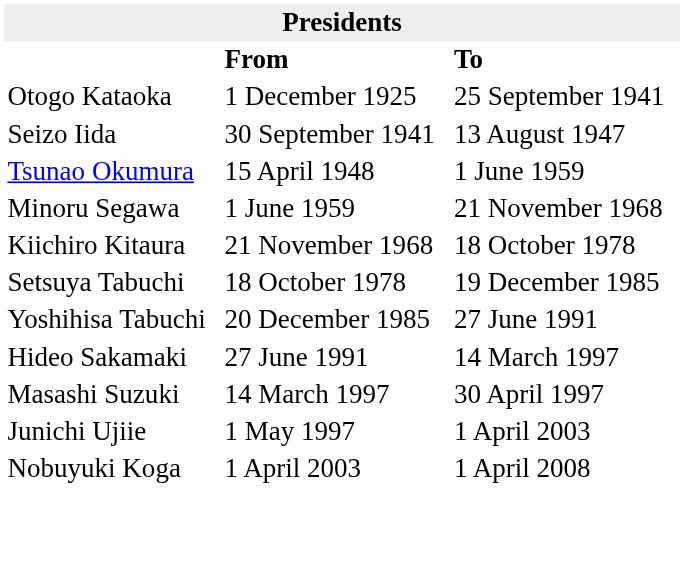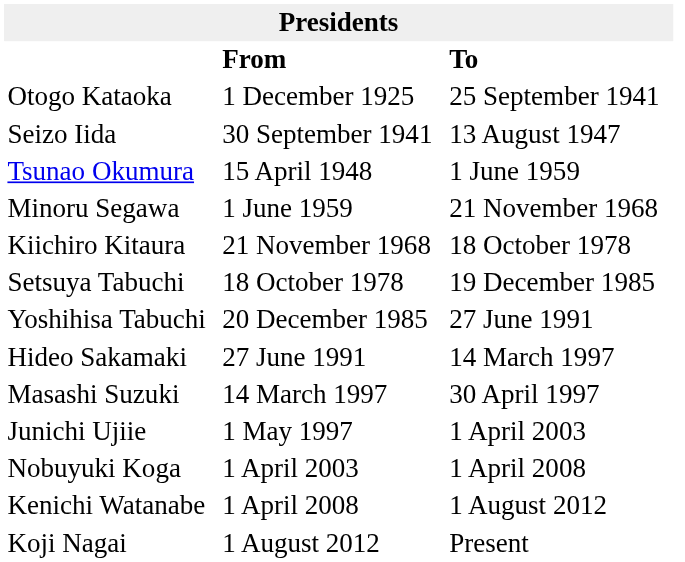 <table class="toccolours" cellpadding="2" cellspacing="0" style="width: 400px; margin: 0 0 1em 1em;">
 <tr>
 <th colspan="3" style="background:#efefef;">Presidents</th>
 </tr>
 <tr style="vertical-align: top; font-weight:bold">
 <td> </td>
 <td>From</td>
 <td>To</td>
 </tr>
 <tr>
 <td>Otogo Kataoka</td>
 <td>1 December 1925</td>
 <td>25 September 1941</td>
 </tr>
 <tr>
 <td>Seizo Iida</td>
 <td>30 September 1941</td>
 <td>13 August 1947</td>
 </tr>
 <tr>
 <td><a href='#'>Tsunao Okumura</a></td>
 <td>15 April 1948</td>
 <td>1 June 1959</td>
 </tr>
 <tr>
 <td>Minoru Segawa</td>
 <td>1 June 1959</td>
 <td>21 November 1968</td>
 </tr>
 <tr>
 <td>Kiichiro Kitaura</td>
 <td>21 November 1968</td>
 <td>18 October 1978</td>
 </tr>
 <tr>
 <td>Setsuya Tabuchi</td>
 <td>18 October 1978</td>
 <td>19 December 1985</td>
 </tr>
 <tr>
 <td>Yoshihisa Tabuchi</td>
 <td>20 December 1985</td>
 <td>27 June 1991</td>
 </tr>
 <tr>
 <td>Hideo Sakamaki</td>
 <td>27 June 1991</td>
 <td>14 March 1997</td>
 </tr>
 <tr>
 <td>Masashi Suzuki</td>
 <td>14 March 1997</td>
 <td>30 April 1997</td>
 </tr>
 <tr>
 <td>Junichi Ujiie</td>
 <td>1 May 1997</td>
 <td>1 April 2003</td>
 </tr>
 <tr>
 <td>Nobuyuki Koga</td>
 <td>1 April 2003</td>
 <td>1 April 2008</td>
 </tr>
+<tr>
+<td>Kenichi Watanabe</td>
+<td>1 April 2008</td>
+<td>1 August 2012</td>
+<td></td>
+</tr>
+<tr>
+<td>Koji Nagai</td>
+<td>1 August 2012</td>
+<td>Present</td>
+<td></td>
+</tr>
 </table>
